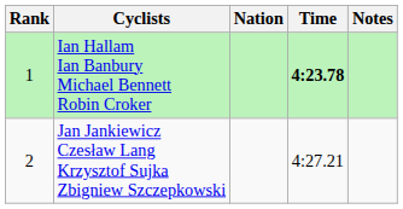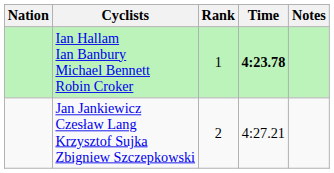 <table class="wikitable sortable" style=text-align:center>
 <tr>
+<th>Nation</th>
+<th>Cyclists</th>
 <th>Rank</th>
-<th>Cyclists</th>
-<th>Nation</th>
 <th>Time</th>
 <th>Notes</th>
 </tr>
 <tr bgcolor=bbf3bb>
+<td align=left></td>
+<td align=left><a href='#'>Ian Hallam</a><br><a href='#'>Ian Banbury</a><br><a href='#'>Michael Bennett</a><br><a href='#'>Robin Croker</a></td>
 <td>1</td>
-<td align=left><a href='#'>Ian Hallam</a><br><a href='#'>Ian Banbury</a><br><a href='#'>Michael Bennett</a><br><a href='#'>Robin Croker</a></td>
-<td align=left></td>
 <td><strong>4:23.78</strong></td>
 <td></td>
 </tr>
 <tr>
+<td align=left></td>
+<td align=left><a href='#'>Jan Jankiewicz</a><br><a href='#'>Czesław Lang</a><br><a href='#'>Krzysztof Sujka</a><br><a href='#'>Zbigniew Szczepkowski</a></td>
 <td>2</td>
-<td align=left><a href='#'>Jan Jankiewicz</a><br><a href='#'>Czesław Lang</a><br><a href='#'>Krzysztof Sujka</a><br><a href='#'>Zbigniew Szczepkowski</a></td>
-<td align=left></td>
 <td>4:27.21</td>
 <td></td>
 </tr>
 </table>
